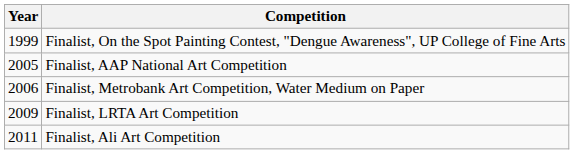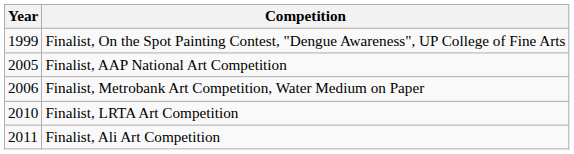 <table class="wikitable">
 <tr>
 <th>Year</th>
 <th>Competition</th>
 </tr>
 <tr>
 <td>1999</td>
 <td>Finalist, On the Spot Painting Contest, "Dengue Awareness", UP College of Fine Arts</td>
 </tr>
 <tr>
 <td>2005</td>
 <td>Finalist, AAP National Art Competition</td>
 </tr>
 <tr>
 <td>2006</td>
 <td>Finalist, Metrobank Art Competition, Water Medium on Paper</td>
 </tr>
 <tr>
-<td>2009</td>
+<td>2010</td>
 <td>Finalist, LRTA Art Competition</td>
 </tr>
 <tr>
 <td>2011</td>
 <td>Finalist, Ali Art Competition</td>
 </tr>
 </table>
